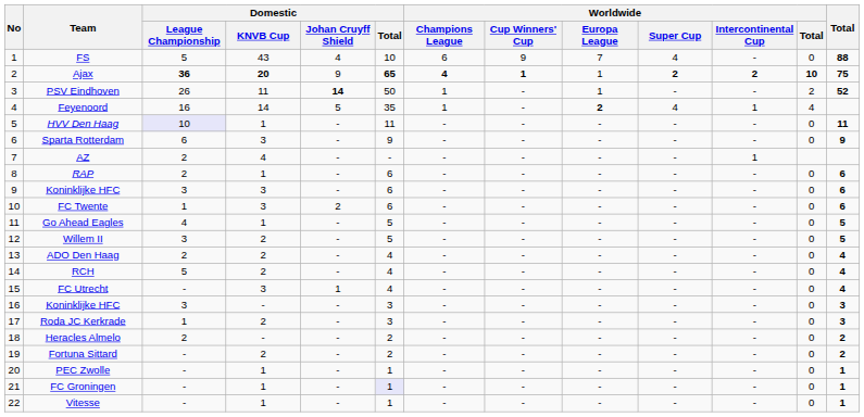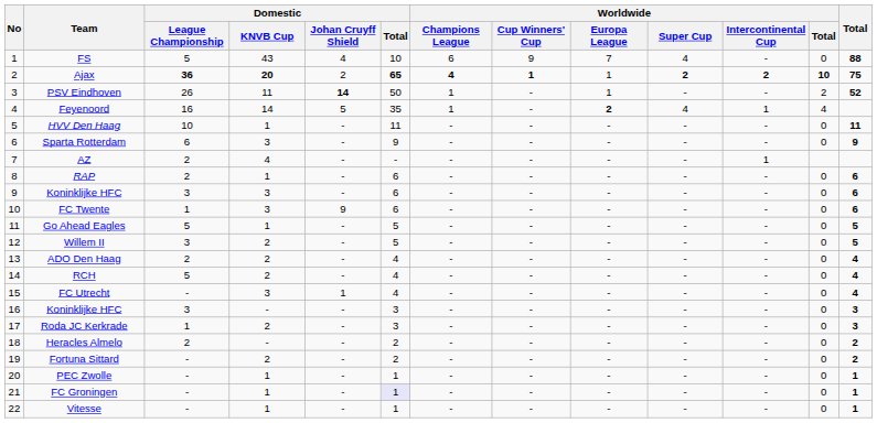 <table class="wikitable sortable" style="text-align: center; font-size:95%">
 <tr>
 <th rowspan="2">No</th>
 <th rowspan="2" style="width:16%;">Team</th>
 <th colspan="4">Domestic</th>
 <th colspan="6">Worldwide</th>
 <th rowspan="2" style="width:14%;">Total</th>
 </tr>
 <tr>
 <th style="width:10%;"><a href='#'>League Championship</a></th>
 <th style="width:10%;"><a href='#'>KNVB Cup</a></th>
 <th style="width:10%;"><a href='#'>Johan Cruyff Shield</a></th>
 <th>Total</th>
 <th style="width:10%;"><a href='#'>Champions League</a></th>
 <th style="width:10%;"><a href='#'>Cup Winners' Cup</a></th>
 <th style="width:10%;"><a href='#'>Europa League</a></th>
 <th style="width:10%;"><a href='#'>Super Cup</a></th>
 <th style="width:10%;"><a href='#'>Intercontinental Cup</a></th>
 <th>Total</th>
 </tr>
 <tr>
 <td>1</td>
 <td><a href='#'>FS</a></td>
 <td>5</td>
 <td>43</td>
 <td>4</td>
 <td>10</td>
 <td>6</td>
 <td>9</td>
 <td>7</td>
 <td>4</td>
 <td>-</td>
 <td>0</td>
 <td><strong>88</strong></td>
 </tr>
 <tr>
 <td>2</td>
 <td><a href='#'>Ajax</a></td>
 <td><strong>36</strong></td>
 <td><strong>20</strong></td>
-<td>9</td>
+<td>2</td>
 <td><strong>65</strong></td>
 <td><strong>4</strong></td>
 <td><strong>1</strong></td>
 <td>1</td>
 <td><strong>2</strong></td>
 <td><strong>2</strong></td>
 <td><strong>10</strong></td>
 <td><strong>75</strong></td>
 </tr>
 <tr>
 <td>3</td>
 <td><a href='#'>PSV Eindhoven</a></td>
 <td>26</td>
 <td>11</td>
 <td><strong>14</strong></td>
 <td>50</td>
 <td>1</td>
 <td>-</td>
 <td>1</td>
 <td>-</td>
 <td>-</td>
 <td>2</td>
 <td><strong>52</strong></td>
 </tr>
 <tr>
 <td>4</td>
 <td><a href='#'>Feyenoord</a></td>
 <td>16</td>
 <td>14</td>
 <td>5</td>
 <td>35</td>
 <td>1</td>
 <td>-</td>
 <td><strong>2</strong></td>
 <td>4</td>
 <td>1</td>
 <td>4</td>
 <td></td>
 </tr>
 <tr>
 <td>5</td>
 <td><em><a href='#'>HVV Den Haag</a></em></td>
-<td style="background: lavender;">10</td>
+<td>10</td>
 <td>1</td>
 <td>-</td>
 <td>11</td>
 <td>-</td>
 <td>-</td>
 <td>-</td>
 <td>-</td>
 <td>-</td>
 <td>0</td>
 <td><strong>11</strong></td>
 </tr>
 <tr>
 <td>6</td>
 <td><a href='#'>Sparta Rotterdam</a></td>
 <td>6</td>
 <td>3</td>
 <td>-</td>
 <td>9</td>
 <td>-</td>
 <td>-</td>
 <td>-</td>
 <td>-</td>
 <td>-</td>
 <td>0</td>
 <td><strong>9</strong></td>
 </tr>
 <tr>
 <td>7</td>
 <td><a href='#'>AZ</a></td>
 <td>2</td>
 <td>4</td>
 <td 1>-</td>
 <td>-</td>
 <td>-</td>
 <td>-</td>
 <td>-</td>
 <td>-</td>
 <td>1</td>
 <td></td>
 </tr>
 <tr>
 <td>8</td>
 <td><em><a href='#'>RAP</a></em></td>
 <td>2</td>
 <td>1</td>
 <td>-</td>
 <td>6</td>
 <td>-</td>
 <td>-</td>
 <td>-</td>
 <td>-</td>
 <td>-</td>
 <td>0</td>
 <td><strong>6</strong></td>
 </tr>
 <tr>
 <td>9</td>
 <td><a href='#'>Koninklijke HFC</a></td>
 <td>3</td>
 <td>3</td>
 <td>-</td>
 <td>6</td>
 <td>-</td>
 <td>-</td>
 <td>-</td>
 <td>-</td>
 <td>-</td>
 <td>0</td>
 <td><strong>6</strong></td>
 </tr>
 <tr>
 <td>10</td>
 <td><a href='#'>FC Twente</a></td>
 <td>1</td>
 <td>3</td>
-<td>2</td>
+<td>9</td>
 <td>6</td>
 <td>-</td>
 <td>-</td>
 <td>-</td>
 <td>-</td>
 <td>-</td>
 <td>0</td>
 <td><strong>6</strong></td>
 </tr>
 <tr>
 <td>11</td>
 <td><a href='#'>Go Ahead Eagles</a></td>
-<td>4</td>
+<td>5</td>
 <td>1</td>
 <td>-</td>
 <td>5</td>
 <td>-</td>
 <td>-</td>
 <td>-</td>
 <td>-</td>
 <td>-</td>
 <td>0</td>
 <td><strong>5</strong></td>
 </tr>
 <tr>
 <td>12</td>
 <td><a href='#'>Willem II</a></td>
 <td>3</td>
 <td>2</td>
 <td>-</td>
 <td>5</td>
 <td>-</td>
 <td>-</td>
 <td>-</td>
 <td>-</td>
 <td>-</td>
 <td>0</td>
 <td><strong>5</strong></td>
 </tr>
 <tr>
 <td>13</td>
 <td><a href='#'>ADO Den Haag</a></td>
 <td>2</td>
 <td>2</td>
 <td>-</td>
 <td>4</td>
 <td>-</td>
 <td>-</td>
 <td>-</td>
 <td>-</td>
 <td>-</td>
 <td>0</td>
 <td><strong>4</strong></td>
 </tr>
 <tr>
 <td>14</td>
 <td><a href='#'>RCH</a></td>
 <td>5</td>
 <td>2</td>
 <td>-</td>
 <td>4</td>
 <td>-</td>
 <td>-</td>
 <td>-</td>
 <td>-</td>
 <td>-</td>
 <td>0</td>
 <td><strong>4</strong></td>
 </tr>
 <tr>
 <td>15</td>
 <td><a href='#'>FC Utrecht</a></td>
 <td>-</td>
 <td>3</td>
 <td>1</td>
 <td>4</td>
 <td>-</td>
 <td>-</td>
 <td>-</td>
 <td>-</td>
 <td>-</td>
 <td>0</td>
 <td><strong>4</strong></td>
 </tr>
 <tr>
 <td>16</td>
 <td><a href='#'>Koninklijke HFC</a></td>
 <td>3</td>
 <td>-</td>
 <td>-</td>
 <td>3</td>
 <td>-</td>
 <td>-</td>
 <td>-</td>
 <td>-</td>
 <td>-</td>
 <td>0</td>
 <td><strong>3</strong></td>
 </tr>
 <tr>
 <td>17</td>
 <td><a href='#'>Roda JC Kerkrade</a></td>
 <td>1</td>
 <td>2</td>
 <td>-</td>
 <td>3</td>
 <td>-</td>
 <td>-</td>
 <td>-</td>
 <td>-</td>
 <td>-</td>
 <td>0</td>
 <td><strong>3</strong></td>
 </tr>
 <tr>
 <td>18</td>
 <td><a href='#'>Heracles Almelo</a></td>
 <td>2</td>
 <td>-</td>
 <td>-</td>
 <td>2</td>
 <td>-</td>
 <td>-</td>
 <td>-</td>
 <td>-</td>
 <td>-</td>
 <td>0</td>
 <td><strong>2</strong></td>
 </tr>
 <tr>
 <td>19</td>
 <td><a href='#'>Fortuna Sittard</a></td>
 <td>-</td>
 <td>2</td>
 <td>-</td>
 <td>2</td>
 <td>-</td>
 <td>-</td>
 <td>-</td>
 <td>-</td>
 <td>-</td>
 <td>0</td>
 <td><strong>2</strong></td>
 </tr>
 <tr>
 <td>20</td>
 <td><a href='#'>PEC Zwolle</a></td>
 <td>-</td>
 <td>1</td>
 <td>-</td>
 <td>1</td>
 <td>-</td>
 <td>-</td>
 <td>-</td>
 <td>-</td>
 <td>-</td>
 <td>0</td>
 <td><strong>1</strong></td>
 </tr>
 <tr>
 <td>21</td>
 <td><a href='#'>FC Groningen</a></td>
 <td>-</td>
 <td>1</td>
 <td>-</td>
 <td style="background: lavender;">1</td>
 <td>-</td>
 <td>-</td>
 <td>-</td>
 <td>-</td>
 <td>-</td>
 <td>0</td>
 <td><strong>1</strong></td>
 </tr>
 <tr>
 <td>22</td>
 <td><a href='#'>Vitesse</a></td>
 <td>-</td>
 <td>1</td>
 <td>-</td>
 <td>1</td>
 <td>-</td>
 <td>-</td>
 <td>-</td>
 <td>-</td>
 <td>-</td>
 <td>0</td>
 <td><strong>1</strong></td>
 </tr>
 </table>
